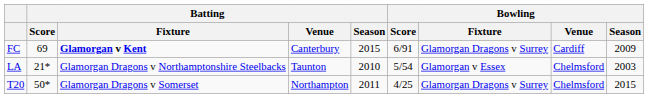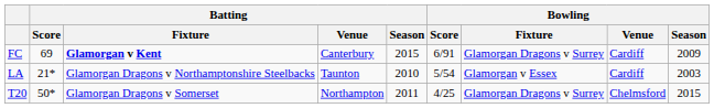 <table class=wikitable style="font-size:90%">
 <tr>
 <th rowspan="1"></th>
 <th colspan="4" rowspan="1">Batting</th>
 <th colspan="4" rowspan="1">Bowling</th>
 </tr>
 <tr>
 <th></th>
 <th>Score</th>
 <th>Fixture</th>
 <th>Venue</th>
 <th>Season</th>
 <th>Score</th>
 <th>Fixture</th>
 <th>Venue</th>
 <th>Season</th>
 </tr>
 <tr>
 <td><a href='#'>FC</a></td>
 <td align="center">69</td>
 <td><strong><a href='#'>Glamorgan</a> v <a href='#'>Kent</a></strong></td>
 <td><a href='#'>Canterbury</a></td>
 <td align="center">2015</td>
 <td align="center">6/91</td>
 <td><a href='#'>Glamorgan Dragons</a> v <a href='#'>Surrey</a></td>
 <td><a href='#'>Cardiff</a></td>
 <td align="center">2009</td>
 </tr>
 <tr>
 <td><a href='#'>LA</a></td>
 <td align="center">21*</td>
 <td><a href='#'>Glamorgan Dragons</a> v <a href='#'>Northamptonshire Steelbacks</a></td>
 <td><a href='#'>Taunton</a></td>
 <td align="center">2010</td>
 <td align="center">5/54</td>
 <td><a href='#'>Glamorgan</a> v <a href='#'>Essex</a></td>
-<td><a href='#'>Chelmsford</a></td>
+<td><a href='#'>Cardiff</a></td>
 <td align="center">2003</td>
 </tr>
 <tr>
 <td><a href='#'>T20</a></td>
 <td align="center">50*</td>
 <td><a href='#'>Glamorgan Dragons</a> v <a href='#'>Somerset</a></td>
 <td><a href='#'>Northampton</a></td>
 <td align="center">2011</td>
 <td align="center">4/25</td>
 <td><a href='#'>Glamorgan Dragons</a> v <a href='#'>Surrey</a></td>
 <td><a href='#'>Chelmsford</a></td>
 <td align="center">2015</td>
 </tr>
 </table>
